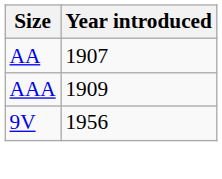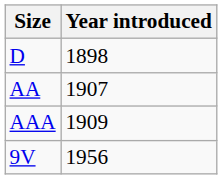 <table class=wikitable align=right |>
 <tr>
 <th>Size</th>
 <th>Year introduced</th>
+</tr>
+<tr>
+<td><a href='#'>D</a></td>
+<td>1898</td>
 </tr>
 <tr>
 <td><a href='#'>AA</a></td>
 <td>1907</td>
 </tr>
 <tr>
 <td><a href='#'>AAA</a></td>
 <td>1909</td>
 </tr>
 <tr>
 <td><a href='#'>9V</a></td>
 <td>1956</td>
 </tr>
 </table>
